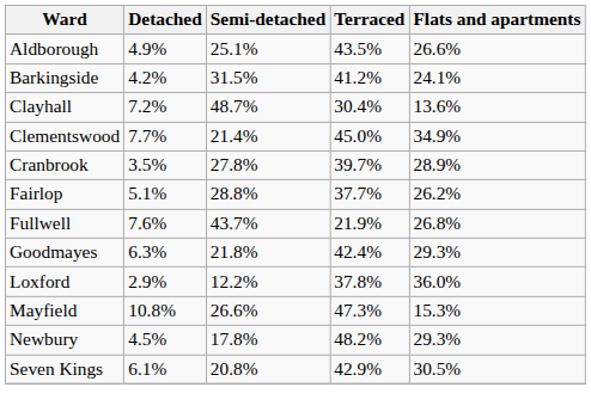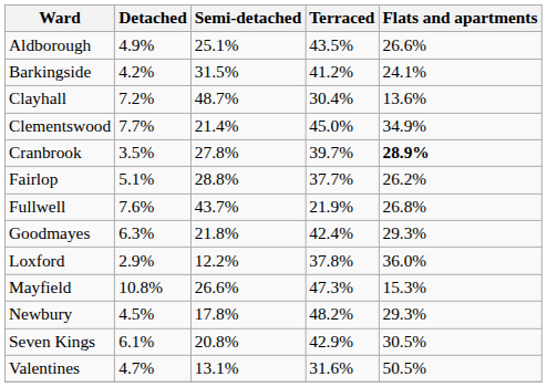 <table class="wikitable sortable">
 <tr>
 <th>Ward</th>
 <th>Detached</th>
 <th>Semi-detached</th>
 <th>Terraced</th>
 <th>Flats and apartments</th>
 </tr>
 <tr>
 <td>Aldborough</td>
 <td>4.9%</td>
 <td>25.1%</td>
 <td>43.5%</td>
 <td>26.6%</td>
 </tr>
 <tr>
 <td>Barkingside</td>
 <td>4.2%</td>
 <td>31.5%</td>
 <td>41.2%</td>
 <td>24.1%</td>
 </tr>
 <tr>
 <td>Clayhall</td>
 <td>7.2%</td>
 <td>48.7%</td>
 <td>30.4%</td>
 <td>13.6%</td>
 </tr>
 <tr>
 <td>Clementswood</td>
 <td>7.7%</td>
 <td>21.4%</td>
 <td>45.0%</td>
 <td>34.9%</td>
 </tr>
 <tr>
 <td>Cranbrook</td>
 <td>3.5%</td>
 <td>27.8%</td>
 <td>39.7%</td>
-<td>28.9%</td>
+<td><strong>28.9%</strong></td>
 </tr>
 <tr>
 <td>Fairlop</td>
 <td>5.1%</td>
 <td>28.8%</td>
 <td>37.7%</td>
 <td>26.2%</td>
 </tr>
 <tr>
 <td>Fullwell</td>
 <td>7.6%</td>
 <td>43.7%</td>
 <td>21.9%</td>
 <td>26.8%</td>
 </tr>
 <tr>
 <td>Goodmayes</td>
 <td>6.3%</td>
 <td>21.8%</td>
 <td>42.4%</td>
 <td>29.3%</td>
 </tr>
 <tr>
 <td>Loxford</td>
 <td>2.9%</td>
 <td>12.2%</td>
 <td>37.8%</td>
 <td>36.0%</td>
 </tr>
 <tr>
 <td>Mayfield</td>
 <td>10.8%</td>
 <td>26.6%</td>
 <td>47.3%</td>
 <td>15.3%</td>
 </tr>
 <tr>
 <td>Newbury</td>
 <td>4.5%</td>
 <td>17.8%</td>
 <td>48.2%</td>
 <td>29.3%</td>
 </tr>
 <tr>
 <td>Seven Kings</td>
 <td>6.1%</td>
 <td>20.8%</td>
 <td>42.9%</td>
 <td>30.5%</td>
 </tr>
 <tr>
+<td>Valentines</td>
+<td>4.7%</td>
+<td>13.1%</td>
+<td>31.6%</td>
+<td>50.5%</td>
+</tr>
+<tr>
 </tr>
 </table>
